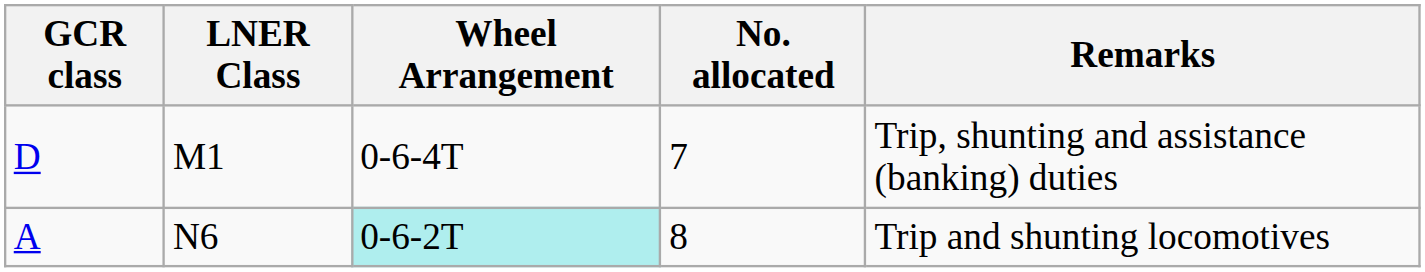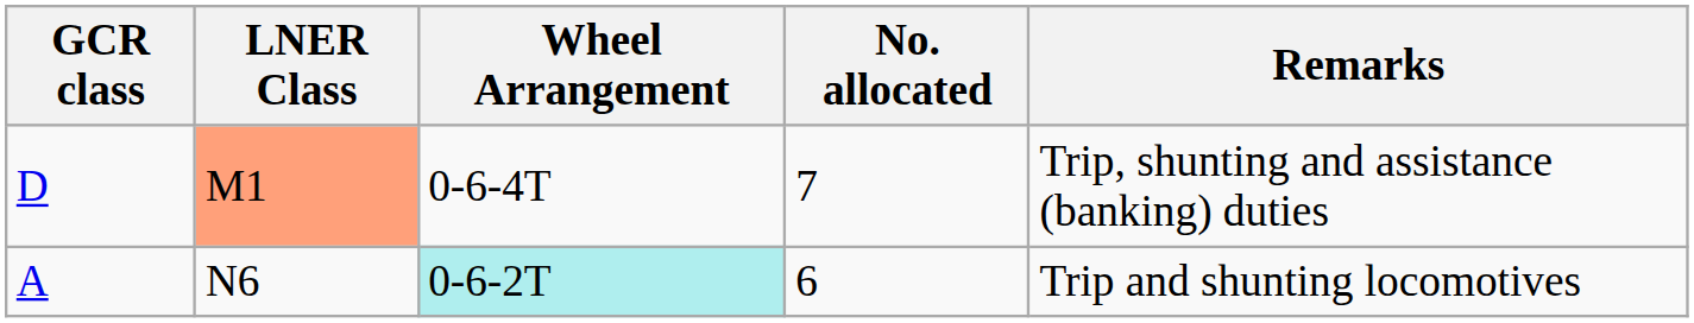 <table class="wikitable">
 <tr>
 <th>GCR class</th>
 <th>LNER Class</th>
 <th>Wheel Arrangement</th>
 <th>No. allocated</th>
 <th>Remarks</th>
 </tr>
 <tr>
 <td><a href='#'>D</a></td>
-<td>M1</td>
+<td style="background: lightsalmon;">M1</td>
 <td>0-6-4T</td>
 <td>7</td>
 <td>Trip, shunting and assistance (banking) duties</td>
 </tr>
 <tr>
 <td><a href='#'>A</a></td>
 <td>N6</td>
 <td style="background: paleturquoise;">0-6-2T</td>
-<td>8</td>
+<td>6</td>
 <td>Trip and shunting locomotives</td>
 </tr>
 </table>
